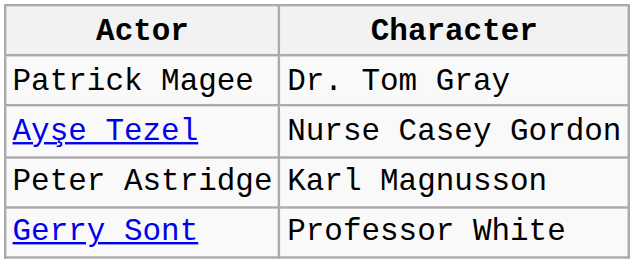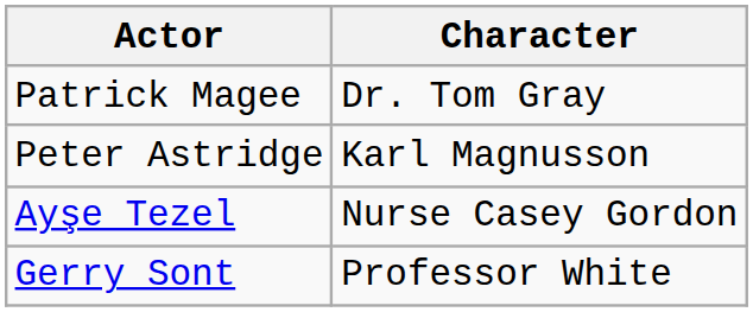 <table class="wikitable">
 <tr>
 <th>Actor</th>
 <th>Character</th>
 </tr>
 <tr>
 <td>Patrick Magee</td>
 <td>Dr. Tom Gray</td>
 </tr>
 <tr>
+<td>Peter Astridge</td>
+<td>Karl Magnusson</td>
+</tr>
+<tr>
 <td><a href='#'>Ayşe Tezel</a></td>
 <td>Nurse Casey Gordon</td>
-</tr>
-<tr>
-<td>Peter Astridge</td>
-<td>Karl Magnusson</td>
 </tr>
 <tr>
 <td><a href='#'>Gerry Sont</a></td>
 <td>Professor White</td>
 </tr>
 </table>
